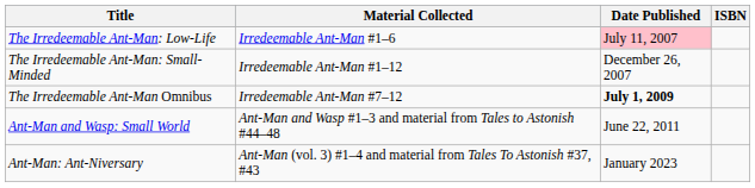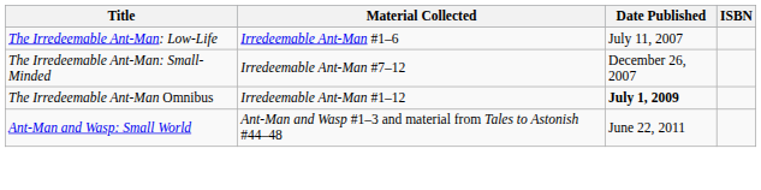 <table class="wikitable">
 <tr style="background:#b0c4de; text-align:center;">
 <th>Title</th>
 <th>Material Collected</th>
 <th>Date Published</th>
 <th>ISBN</th>
 </tr>
 <tr>
 <td><em><a href='#'>The Irredeemable Ant-Man</a>: Low-Life</em></td>
 <td><em><a href='#'>Irredeemable Ant-Man</a></em> #1–6</td>
-<td style="background: pink;">July 11, 2007</td>
+<td>July 11, 2007</td>
 <td></td>
 </tr>
 <tr>
 <td><em>The Irredeemable Ant-Man: Small-Minded</em></td>
-<td><em>Irredeemable Ant-Man</em> #1–12</td>
+<td><em>Irredeemable Ant-Man</em> #7–12</td>
 <td>December 26, 2007</td>
 <td></td>
 </tr>
 <tr>
 <td><em>The Irredeemable Ant-Man</em> Omnibus</td>
-<td><em>Irredeemable Ant-Man</em> #7–12</td>
+<td><em>Irredeemable Ant-Man</em> #1–12</td>
 <td><strong>July 1, 2009</strong></td>
 <td></td>
 </tr>
 <tr>
 <td><em><a href='#'>Ant-Man and Wasp: Small World</a></em></td>
 <td><em>Ant-Man and Wasp</em> #1–3 and material from <em>Tales to Astonish</em> #44–48</td>
 <td>June 22, 2011</td>
 <td></td>
 </tr>
-<tr>
-<td><em>Ant-Man: Ant-Niversary</em></td>
-<td><em>Ant-Man</em> (vol. 3) #1–4 and material from <em>Tales To Astonish</em> #37, #43</td>
-<td>January 2023</td>
-<td></td>
-</tr>
 </table>
